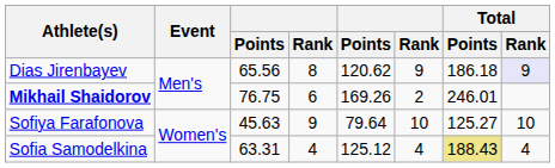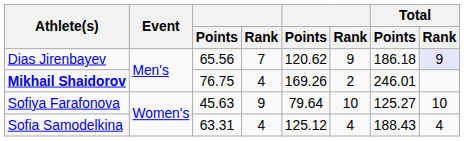 <table class="wikitable" style="font-size:90%">
 <tr>
 <th rowspan="2">Athlete(s)</th>
 <th rowspan="2">Event</th>
 <th colspan="2"></th>
 <th colspan="2"></th>
 <th colspan="2">Total</th>
 </tr>
 <tr>
 <th>Points</th>
 <th>Rank</th>
 <th>Points</th>
 <th>Rank</th>
 <th>Points</th>
 <th>Rank</th>
 </tr>
 <tr align="center">
 <td align="left"><a href='#'>Dias Jirenbayev</a></td>
 <td rowspan="2" align="left"><a href='#'>Men's</a></td>
 <td>65.56</td>
-<td>8</td>
+<td>7</td>
 <td>120.62</td>
 <td>9</td>
 <td>186.18</td>
 <td style="background: lavender;">9</td>
 </tr>
 <tr align="center">
 <td align="left"><strong><a href='#'>Mikhail Shaidorov</a></strong></td>
 <td>76.75</td>
-<td>6</td>
+<td>4</td>
 <td>169.26</td>
 <td>2</td>
 <td>246.01</td>
 <td></td>
 </tr>
 <tr align="center">
 <td align="left"><a href='#'>Sofiya Farafonova</a></td>
 <td rowspan="2" align="left"><a href='#'>Women's</a></td>
 <td>45.63</td>
 <td>9</td>
 <td>79.64</td>
 <td>10</td>
 <td>125.27</td>
 <td>10</td>
 </tr>
 <tr align="center">
 <td align="left"><a href='#'>Sofia Samodelkina</a></td>
 <td>63.31</td>
 <td>4</td>
 <td>125.12</td>
 <td>4</td>
-<td style="background: khaki;">188.43</td>
+<td>188.43</td>
 <td>4</td>
 </tr>
 </table>
